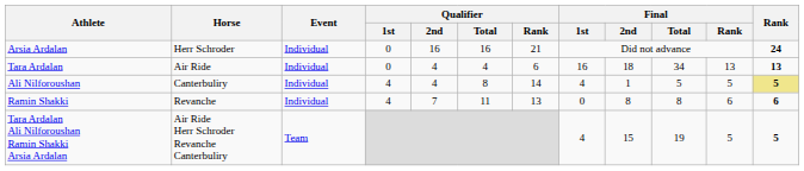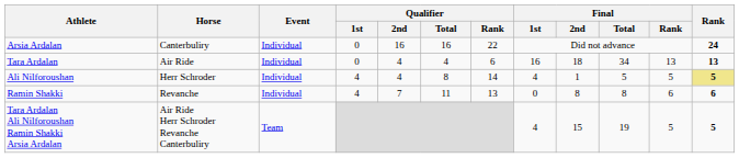 <table class="wikitable" width="85%" style="text-align:center; font-size:90%">
 <tr>
 <th rowspan="2" width="18%">Athlete</th>
 <th rowspan="2" width="12%">Horse</th>
 <th rowspan="2" width="9%">Event</th>
 <th colspan="4" width="21%">Qualifier</th>
 <th colspan="4" width="21%">Final</th>
 <th rowspan="2" width="5%">Rank</th>
 </tr>
 <tr>
 <th width="5%">1st</th>
 <th width="5%">2nd</th>
 <th width="6%">Total</th>
 <th>Rank</th>
 <th width="5%">1st</th>
 <th width="5%">2nd</th>
 <th width="6%">Total</th>
 <th>Rank</th>
 </tr>
 <tr>
 <td align="left"><a href='#'>Arsia Ardalan</a></td>
-<td align="left">Herr Schroder</td>
+<td align="left">Canterbuliry</td>
 <td align="left"><a href='#'>Individual</a></td>
 <td>0</td>
 <td>16</td>
 <td>16</td>
-<td>21</td>
+<td>22</td>
 <td colspan=4 align=center>Did not advance</td>
 <td><strong>24</strong></td>
 </tr>
 <tr>
 <td align="left"><a href='#'>Tara Ardalan</a></td>
 <td align="left">Air Ride</td>
 <td align="left"><a href='#'>Individual</a></td>
 <td>0</td>
 <td>4</td>
 <td>4</td>
 <td>6 <strong></strong></td>
 <td>16</td>
 <td>18</td>
 <td>34</td>
 <td>13</td>
 <td><strong>13</strong></td>
 </tr>
 <tr>
 <td align="left"><a href='#'>Ali Nilforoushan</a></td>
-<td align="left">Canterbuliry</td>
+<td align="left">Herr Schroder</td>
 <td align="left"><a href='#'>Individual</a></td>
 <td>4</td>
 <td>4</td>
 <td>8</td>
 <td>14 <strong></strong></td>
 <td>4</td>
 <td>1</td>
 <td>5</td>
 <td>5</td>
 <td style="background: khaki;"><strong>5</strong></td>
 </tr>
 <tr>
 <td align="left"><a href='#'>Ramin Shakki</a></td>
 <td align="left">Revanche</td>
 <td align="left"><a href='#'>Individual</a></td>
 <td>4</td>
 <td>7</td>
 <td>11</td>
 <td>13 <strong></strong></td>
 <td>0</td>
 <td>8</td>
 <td>8</td>
 <td>6</td>
 <td><strong>6</strong></td>
 </tr>
 <tr>
 <td align="left"><a href='#'>Tara Ardalan</a><br><a href='#'>Ali Nilforoushan</a><br><a href='#'>Ramin Shakki</a><br><a href='#'>Arsia Ardalan</a></td>
 <td align="left">Air Ride<br>Herr Schroder<br>Revanche<br>Canterbuliry</td>
 <td align="left"><a href='#'>Team</a></td>
 <td colspan=4 bgcolor=#DCDCDC></td>
 <td>4</td>
 <td>15</td>
 <td>19</td>
 <td>5</td>
 <td><strong>5</strong></td>
 </tr>
 </table>
